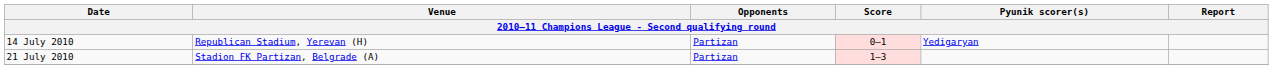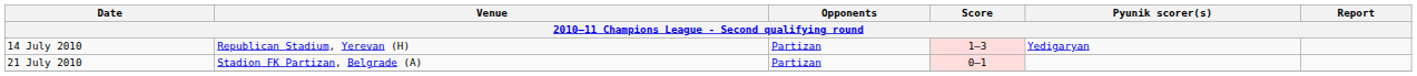 <table class="wikitable" width=85%; style="text-align: left; font-size:95%;">
 <tr>
 <th>Date</th>
 <th>Venue</th>
 <th>Opponents</th>
 <th>Score</th>
 <th>Pyunik scorer(s)</th>
 <th>Report</th>
 </tr>
 <tr>
 <th colspan=7><a href='#'>2010–11 Champions League - Second qualifying round</a></th>
 </tr>
 <tr>
 <td>14 July 2010</td>
 <td><a href='#'>Republican Stadium</a>, <a href='#'>Yerevan</a> (H)</td>
 <td> <a href='#'>Partizan</a></td>
-<td align=center bgcolor=ffdddd>0–1</td>
+<td align=center bgcolor=ffdddd>1–3</td>
 <td><a href='#'>Yedigaryan</a></td>
 <td></td>
 </tr>
 <tr>
 <td>21 July 2010</td>
 <td><a href='#'>Stadion FK Partizan</a>, <a href='#'>Belgrade</a> (A)</td>
 <td> <a href='#'>Partizan</a></td>
-<td align=center bgcolor=ffdddd>1–3</td>
+<td align=center bgcolor=ffdddd>0–1</td>
 <td></td>
 <td></td>
 </tr>
 <tr>
 </tr>
 </table>
